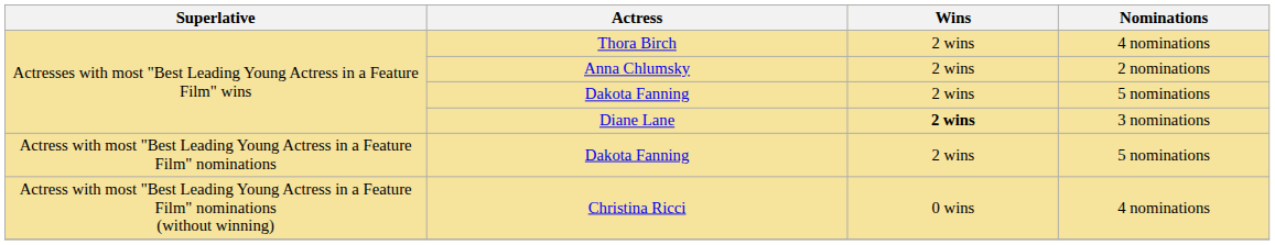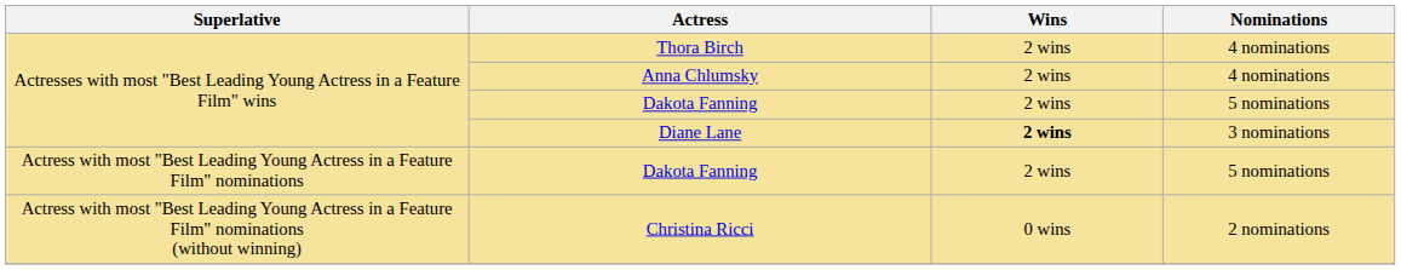 <table class="wikitable" rowspan=2 style="text-align: center; background: #f6e39c">
 <tr bgcolor="#f6e39c">
 <th width="24%">Superlative</th>
 <th width="24%">Actress</th>
 <th width="12%">Wins</th>
 <th width="12%">Nominations</th>
 </tr>
 <tr>
 <td rowspan=4>Actresses with most "Best Leading Young Actress in a Feature Film" wins</td>
 <td><a href='#'>Thora Birch</a></td>
 <td>2 wins</td>
 <td>4 nominations</td>
 </tr>
 <tr>
 <td><a href='#'>Anna Chlumsky</a></td>
 <td>2 wins</td>
-<td>2 nominations</td>
+<td>4 nominations</td>
 </tr>
 <tr>
 <td><a href='#'>Dakota Fanning</a></td>
 <td>2 wins</td>
 <td>5 nominations</td>
 </tr>
 <tr>
 <td><a href='#'>Diane Lane</a></td>
 <td><strong>2 wins</strong></td>
 <td>3 nominations</td>
 </tr>
 <tr>
 <td rowspan=1>Actress with most "Best Leading Young Actress in a Feature Film" nominations</td>
 <td><a href='#'>Dakota Fanning</a></td>
 <td>2 wins</td>
 <td>5 nominations</td>
 </tr>
 <tr>
 <td rowspan=1>Actress with most "Best Leading Young Actress in a Feature Film" nominations<br>(without winning)</td>
 <td><a href='#'>Christina Ricci</a></td>
 <td>0 wins</td>
-<td>4 nominations</td>
+<td>2 nominations</td>
 </tr>
 <tr>
 </tr>
 </table>
